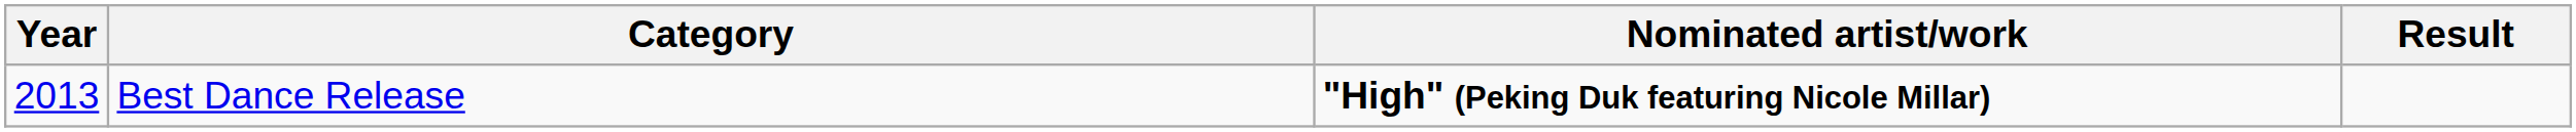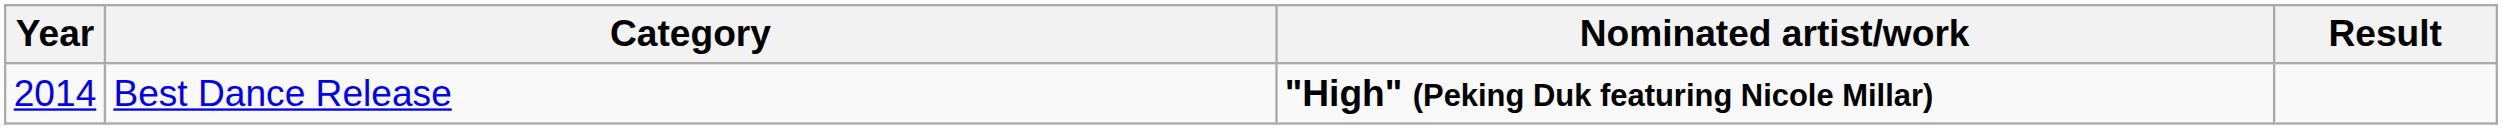 <table class="wikitable">
 <tr>
 <th width=4% align="center">Year</th>
 <th width=47%>Category</th>
 <th width=40%>Nominated artist/work</th>
 <th width=9%>Result</th>
 </tr>
 <tr>
-<td><a href='#'>2013</a></td>
+<td><a href='#'>2014</a></td>
 <td><a href='#'>Best Dance Release</a></td>
 <td><strong>"High" <small>(Peking Duk featuring Nicole Millar)</small></strong></td>
 <td></td>
 </tr>
 </table>
